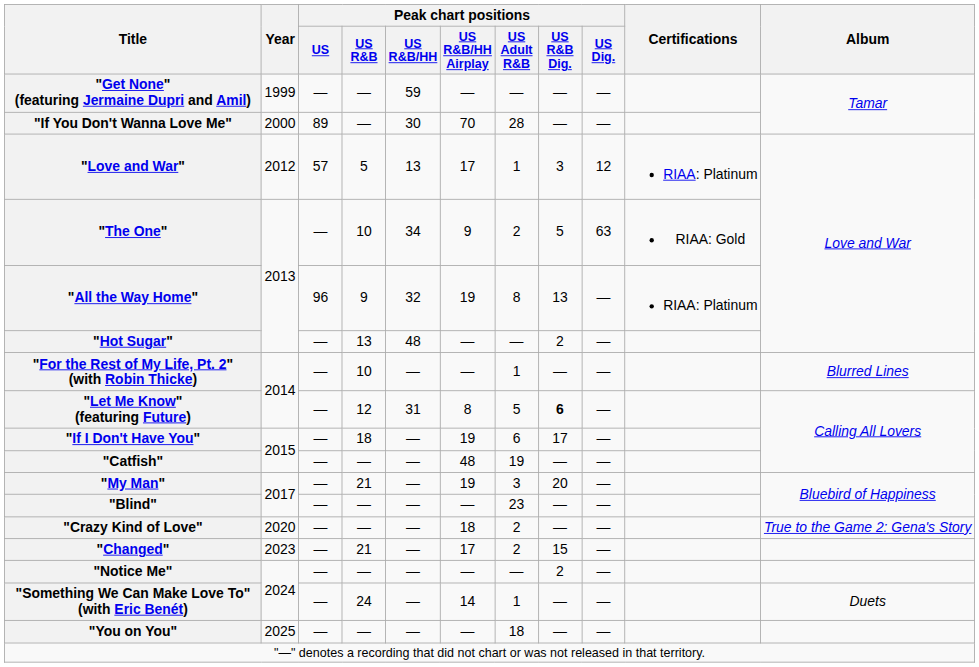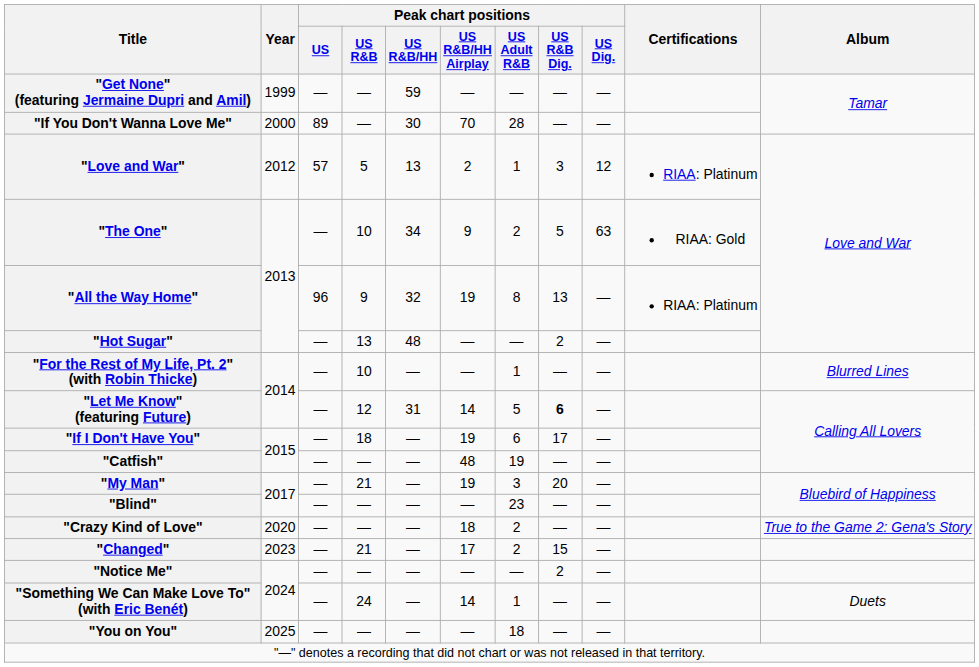 <table class="wikitable plainrowheaders" style="text-align:center;">
 <tr>
 <th scope="col" rowspan="2" style="width:18em;">Title</th>
 <th scope="col" rowspan="2">Year</th>
 <th colspan="7" scope="col">Peak chart positions</th>
 <th scope="col" rowspan="2"><strong>Certifications</strong></th>
 <th scope="col" rowspan="2">Album</th>
 </tr>
 <tr>
 <th scope="col" style="width:3em;font-size:90%;"><a href='#'>US</a><br></th>
 <th scope="col" style="width:3em;font-size:90%;"><a href='#'>US<br>R&B</a><br></th>
 <th scope="col" style="width:3em;font-size:90%;"><a href='#'>US<br>R&B/HH</a><br></th>
 <th scope="col" style="width:2.5em;font-size:90%;"><a href='#'>US<br>R&B/HH<br>Airplay</a><br></th>
 <th scope="col" style="width:3em;font-size:90%;"><a href='#'>US<br>Adult R&B</a><br></th>
 <th scope="col" style="width:3em;font-size:90%;"><a href='#'>US<br>R&B<br>Dig.</a></th>
 <th scope="col" style="width:3em;font-size:90%;"><a href='#'>US<br>Dig.</a><br></th>
 </tr>
 <tr>
 <th scope="row">"<a href='#'>Get None</a>"<br><span>(featuring <a href='#'>Jermaine Dupri</a> and <a href='#'>Amil</a>)</span></th>
 <td>1999</td>
 <td>—</td>
 <td>—</td>
 <td>59</td>
 <td>—</td>
 <td>—</td>
 <td>—</td>
 <td>—</td>
 <td></td>
 <td rowspan="2"><em><a href='#'>Tamar</a></em></td>
 </tr>
 <tr>
 <th scope="row">"If You Don't Wanna Love Me"</th>
 <td>2000</td>
 <td>89</td>
 <td>—</td>
 <td>30</td>
 <td>70</td>
 <td>28</td>
 <td>—</td>
 <td>—</td>
 <td></td>
 </tr>
 <tr>
 <th scope="row">"<a href='#'>Love and War</a>"</th>
 <td>2012</td>
 <td>57</td>
 <td>5</td>
 <td>13</td>
-<td>17</td>
+<td>2</td>
 <td>1</td>
 <td>3</td>
 <td>12</td>
 <td><br><ul><li><a href='#'>RIAA</a>: Platinum</li></ul></td>
 <td rowspan="4"><em><a href='#'>Love and War</a></em></td>
 </tr>
 <tr>
 <th scope="row">"<a href='#'>The One</a>"</th>
 <td rowspan="3">2013</td>
 <td>—</td>
 <td>10</td>
 <td>34</td>
 <td>9</td>
 <td>2</td>
 <td>5</td>
 <td>63</td>
 <td><br><ul><li>RIAA: Gold</li></ul></td>
 </tr>
 <tr>
 <th scope="row">"<a href='#'>All the Way Home</a>"</th>
 <td>96</td>
 <td>9</td>
 <td>32</td>
 <td>19</td>
 <td>8</td>
 <td>13</td>
 <td>—</td>
 <td><br><ul><li>RIAA: Platinum</li></ul></td>
 </tr>
 <tr>
 <th scope="row">"<a href='#'>Hot Sugar</a>"</th>
 <td>—</td>
 <td>13</td>
 <td>48</td>
 <td>—</td>
 <td>—</td>
 <td>2</td>
 <td>—</td>
 <td></td>
 </tr>
 <tr>
 <th scope="row">"<a href='#'>For the Rest of My Life, Pt. 2</a>"<br><span>(with <a href='#'>Robin Thicke</a>)</span></th>
 <td rowspan="2">2014</td>
 <td>—</td>
 <td>10</td>
 <td>—</td>
 <td>—</td>
 <td>1</td>
 <td>—</td>
 <td>—</td>
 <td></td>
 <td><em><a href='#'>Blurred Lines</a></em></td>
 </tr>
 <tr>
 <th scope="row">"<a href='#'>Let Me Know</a>"<br><span>(featuring <a href='#'>Future</a>)</span></th>
 <td>—</td>
 <td>12</td>
 <td>31</td>
-<td>8</td>
+<td>14</td>
 <td>5</td>
 <td><strong>6</strong></td>
 <td>—</td>
 <td></td>
 <td rowspan="3"><em><a href='#'>Calling All Lovers</a></em></td>
 </tr>
 <tr>
 <th scope="row">"<a href='#'>If I Don't Have You</a>"</th>
 <td rowspan="2">2015</td>
 <td>—</td>
 <td>18</td>
 <td>—</td>
 <td>19</td>
 <td>6</td>
 <td>17</td>
 <td>—</td>
 <td></td>
 </tr>
 <tr>
 <th scope="row">"Catfish"</th>
 <td>—</td>
 <td>—</td>
 <td>—</td>
 <td>48</td>
 <td>19</td>
 <td>—</td>
 <td>—</td>
 <td></td>
 </tr>
 <tr>
 <th scope="row">"<a href='#'>My Man</a>"</th>
 <td rowspan="2">2017</td>
 <td>—</td>
 <td>21</td>
 <td>—</td>
 <td>19</td>
 <td>3</td>
 <td>20</td>
 <td>—</td>
 <td></td>
 <td rowspan="2"><em><a href='#'>Bluebird of Happiness</a></em></td>
 </tr>
 <tr>
 <th scope="row">"Blind"</th>
 <td>—</td>
 <td>—</td>
 <td>—</td>
 <td>—</td>
 <td>23</td>
 <td>—</td>
 <td>—</td>
 <td></td>
 </tr>
 <tr>
 <th scope="row">"Crazy Kind of Love"</th>
 <td>2020</td>
 <td>—</td>
 <td>—</td>
 <td>—</td>
 <td>18</td>
 <td>2</td>
 <td>—</td>
 <td>—</td>
 <td></td>
 <td><em><a href='#'>True to the Game 2: Gena's Story</a></em></td>
 </tr>
 <tr>
 <th scope="row">"<a href='#'>Changed</a>"</th>
 <td>2023</td>
 <td>—</td>
 <td>21</td>
 <td>—</td>
 <td>17</td>
 <td>2</td>
 <td>15</td>
 <td>—</td>
 <td></td>
 <td></td>
 </tr>
 <tr>
 <th scope="row">"Notice Me"</th>
 <td rowspan="2">2024</td>
 <td>—</td>
 <td>—</td>
 <td>—</td>
 <td>—</td>
 <td>—</td>
 <td>2</td>
 <td>—</td>
 <td></td>
 <td></td>
 </tr>
 <tr>
 <th scope="row">"Something We Can Make Love To" <span>(with <a href='#'>Eric Benét</a>)</span></th>
 <td>—</td>
 <td>24</td>
 <td>—</td>
 <td>14</td>
 <td>1</td>
 <td>—</td>
 <td>—</td>
 <td></td>
 <td><em>Duets</em></td>
 </tr>
 <tr>
 <th scope="row">"You on You"</th>
 <td>2025</td>
 <td>—</td>
 <td>—</td>
 <td>—</td>
 <td>—</td>
 <td>18</td>
 <td>—</td>
 <td>—</td>
 <td></td>
 <td></td>
 </tr>
 <tr>
 <td colspan="13" style="font-size:90%">"—" denotes a recording that did not chart or was not released in that territory.</td>
 </tr>
 </table>
